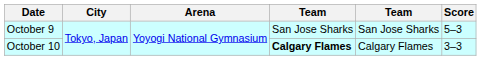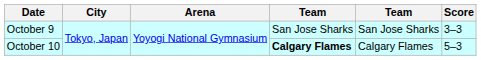 <table class="wikitable">
 <tr>
 <th>Date</th>
 <th>City</th>
 <th>Arena</th>
 <th>Team</th>
 <th>Team</th>
 <th>Score</th>
 </tr>
 <tr bgcolor="#ccffff">
 <td>October 9</td>
 <td rowspan="2"><a href='#'>Tokyo, Japan</a></td>
 <td rowspan="2"><a href='#'>Yoyogi National Gymnasium</a></td>
 <td>San Jose Sharks</td>
 <td>San Jose Sharks</td>
-<td>5–3</td>
+<td>3–3</td>
 </tr>
 <tr bgcolor="#ccffff">
 <td>October 10</td>
 <td><strong>Calgary Flames</strong></td>
 <td>Calgary Flames</td>
-<td>3–3</td>
+<td>5–3</td>
 </tr>
 </table>
